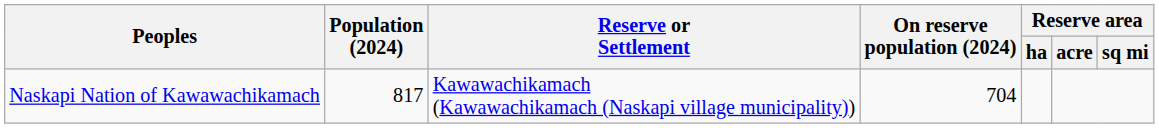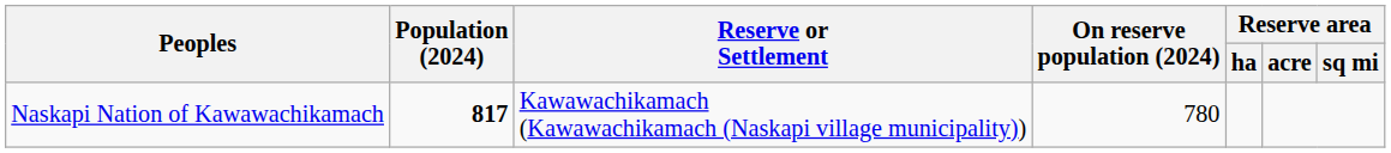 <table class="wikitable sortable">
 <tr>
 <th rowspan=2>Peoples</th>
 <th rowspan=2>Population<br>(2024)</th>
 <th rowspan=2><a href='#'>Reserve</a> or<br><a href='#'>Settlement</a></th>
 <th rowspan=2>On reserve<br>population (2024)</th>
 <th colspan=3>Reserve area</th>
 </tr>
 <tr>
 <th>ha</th>
 <th>acre</th>
 <th>sq mi</th>
 </tr>
 <tr>
 <td><a href='#'>Naskapi Nation of Kawawachikamach</a></td>
-<td align=right>817</td>
+<td align=right><strong>817</strong></td>
 <td><a href='#'>Kawawachikamach</a><br>(<a href='#'>Kawawachikamach (Naskapi village municipality)</a>)</td>
-<td align=right>704</td>
+<td align=right>780</td>
 <td></td>
 </tr>
 </table>
